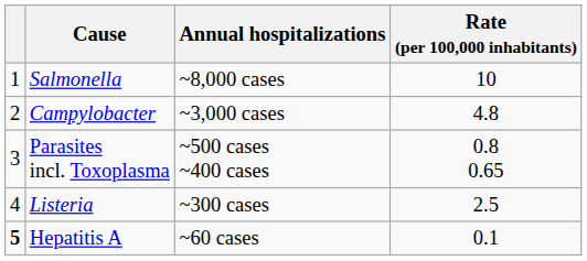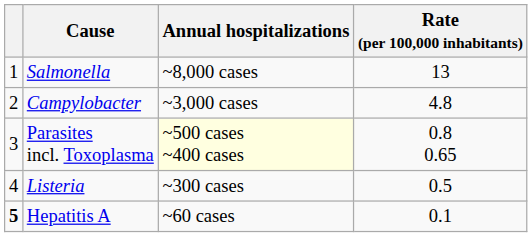 <table class="wikitable" style="font-size:95%">
 <tr>
 <th></th>
 <th>Cause</th>
 <th>Annual hospitalizations</th>
 <th>Rate<br><small>(per 100,000 inhabitants)</small></th>
 </tr>
 <tr>
 <td>1</td>
 <td><em><a href='#'>Salmonella</a></em></td>
 <td>~8,000 cases</td>
-<td align="center">10</td>
+<td align="center">13</td>
 </tr>
 <tr>
 <td>2</td>
 <td><em><a href='#'>Campylobacter</a></em></td>
 <td>~3,000 cases</td>
 <td align="center">4.8</td>
 </tr>
 <tr>
 <td>3</td>
 <td><a href='#'>Parasites</a><br>incl. <a href='#'>Toxoplasma</a></td>
-<td>~500 cases<br>~400 cases</td>
+<td style="background: lightyellow;">~500 cases<br>~400 cases</td>
 <td align="center">0.8<br>0.65</td>
 </tr>
 <tr>
 <td>4</td>
 <td><em><a href='#'>Listeria</a></em></td>
 <td>~300 cases</td>
-<td align="center">2.5</td>
+<td align="center">0.5</td>
 </tr>
 <tr>
 <td><strong>5</strong></td>
 <td><a href='#'>Hepatitis A</a></td>
 <td>~60 cases</td>
 <td align="center">0.1</td>
 </tr>
 </table>
